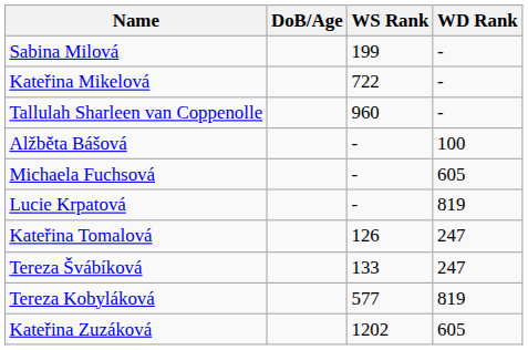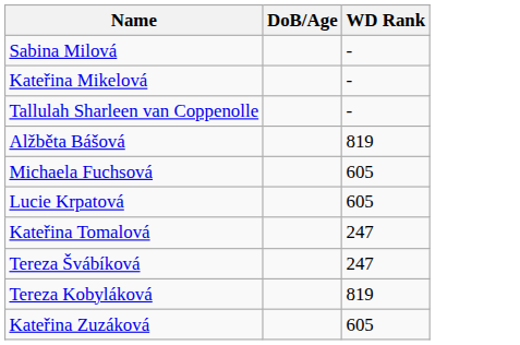 <table class="wikitable" style="text-align: left; font-size:95%;">
 <tr>
 <th>Name</th>
 <th>DoB/Age</th>
-<th>WS Rank</th>
 <th>WD Rank</th>
 </tr>
 <tr>
 <td><a href='#'>Sabina Milová</a></td>
 <td></td>
-<td>199</td>
 <td>-</td>
 </tr>
 <tr>
 <td><a href='#'>Kateřina Mikelová</a></td>
 <td></td>
-<td>722</td>
 <td>-</td>
 </tr>
 <tr>
 <td><a href='#'>Tallulah Sharleen van Coppenolle</a></td>
 <td></td>
-<td>960</td>
 <td>-</td>
 </tr>
 <tr>
 <td><a href='#'>Alžběta Bášová</a></td>
 <td></td>
-<td>-</td>
-<td>100</td>
+<td>819</td>
 </tr>
 <tr>
 <td><a href='#'>Michaela Fuchsová</a></td>
 <td></td>
-<td>-</td>
 <td>605</td>
 </tr>
 <tr>
 <td><a href='#'>Lucie Krpatová</a></td>
 <td></td>
-<td>-</td>
-<td>819</td>
+<td>605</td>
 </tr>
 <tr>
 <td><a href='#'>Kateřina Tomalová</a></td>
 <td></td>
-<td>126</td>
 <td>247</td>
 </tr>
 <tr>
 <td><a href='#'>Tereza Švábíková</a></td>
 <td></td>
-<td>133</td>
 <td>247</td>
 </tr>
 <tr>
 <td><a href='#'>Tereza Kobyláková</a></td>
 <td></td>
-<td>577</td>
 <td>819</td>
 </tr>
 <tr>
 <td><a href='#'>Kateřina Zuzáková</a></td>
 <td></td>
-<td>1202</td>
 <td>605</td>
 </tr>
 </table>
